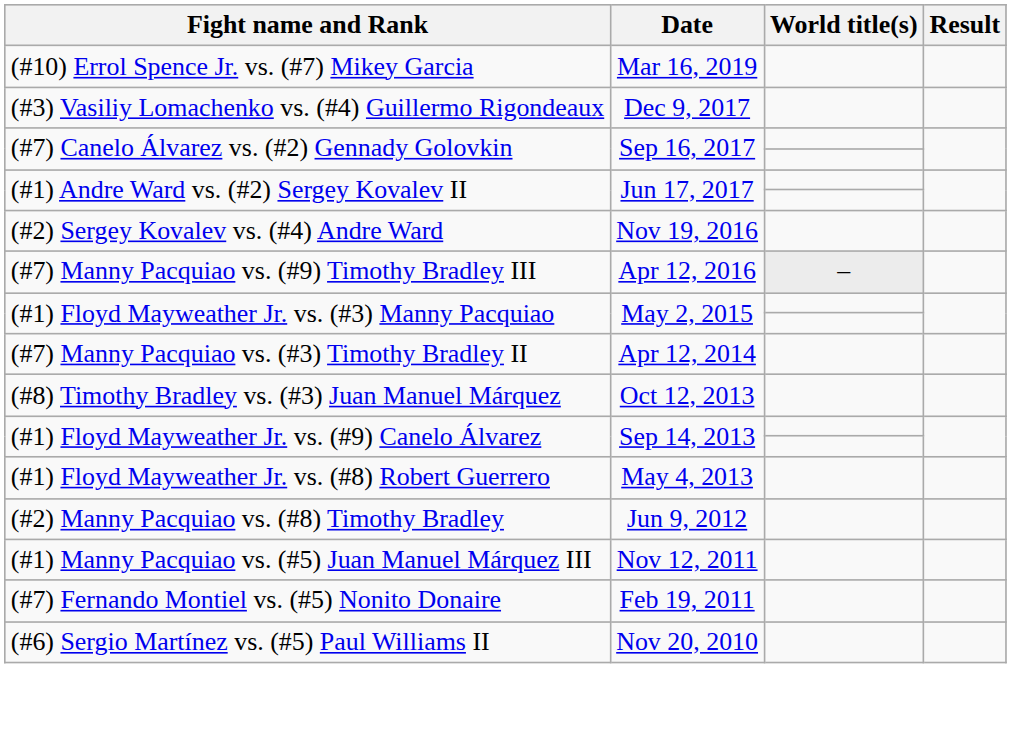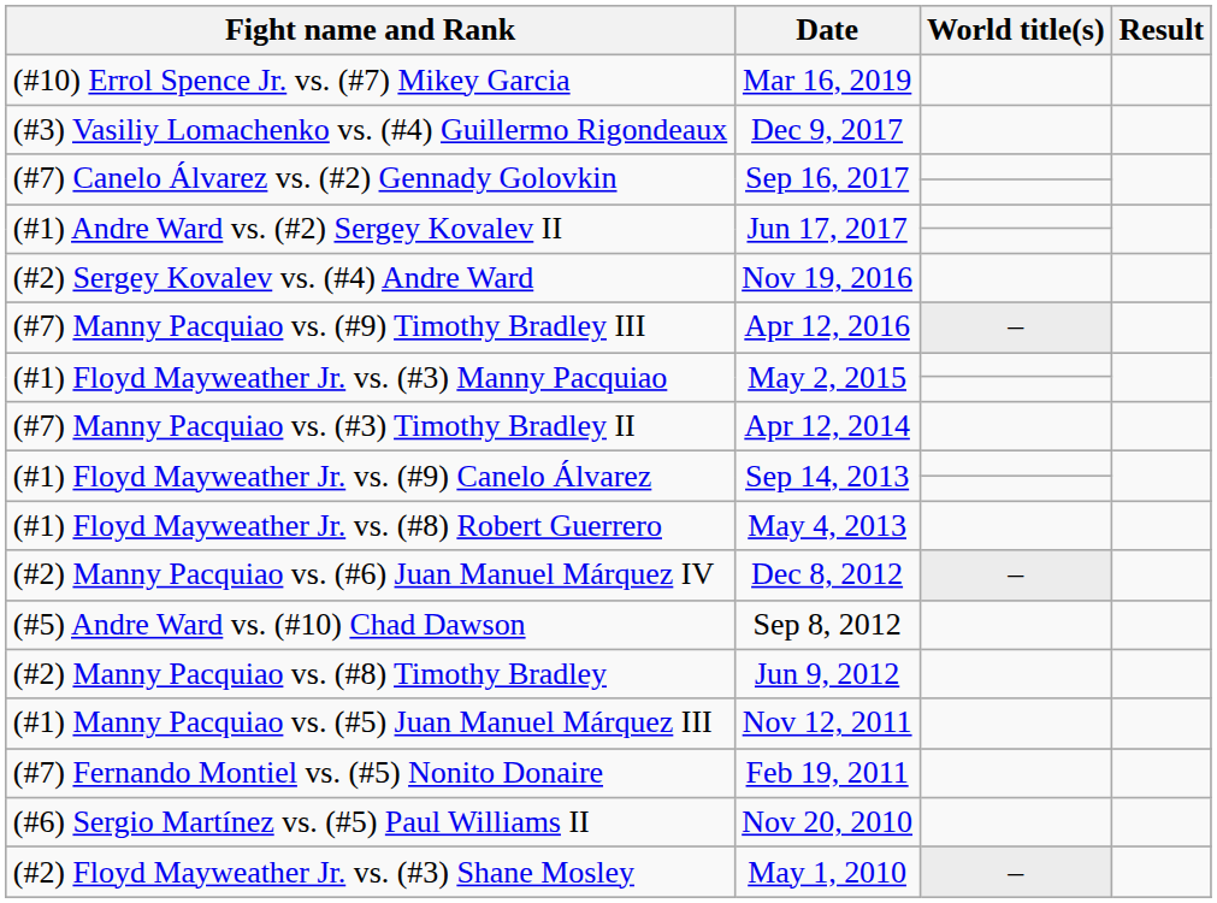 <table class="wikitable" style="text-align:center">
 <tr>
 <th>Fight name and Rank</th>
 <th>Date</th>
 <th>World title(s)</th>
 <th>Result</th>
 </tr>
 <tr>
 <td align=left>(#10) <a href='#'>Errol Spence Jr.</a> vs. (#7) <a href='#'>Mikey Garcia</a></td>
 <td><a href='#'>Mar 16, 2019</a></td>
 <td align=left></td>
 <td align=left></td>
 </tr>
 <tr>
 <td align=left>(#3) <a href='#'>Vasiliy Lomachenko</a> vs. (#4) <a href='#'>Guillermo Rigondeaux</a></td>
 <td><a href='#'>Dec 9, 2017</a></td>
 <td align=left></td>
 <td align=left></td>
 </tr>
 <tr>
 <td rowspan=2 align=left>(#7) <a href='#'>Canelo Álvarez</a> vs. (#2) <a href='#'>Gennady Golovkin</a></td>
 <td rowspan=2><a href='#'>Sep 16, 2017</a></td>
 <td align=left></td>
 <td rowspan=2 align=left></td>
 </tr>
 <tr>
 <td align=left></td>
 </tr>
 <tr>
 <td rowspan=2 align=left>(#1) <a href='#'>Andre Ward</a> vs. (#2) <a href='#'>Sergey Kovalev</a> II</td>
 <td rowspan=2><a href='#'>Jun 17, 2017</a></td>
 <td align=left></td>
 <td rowspan=2 align=left></td>
 </tr>
 <tr>
 <td align=left></td>
 </tr>
 <tr>
 <td align=left>(#2) <a href='#'>Sergey Kovalev</a> vs. (#4) <a href='#'>Andre Ward</a></td>
 <td><a href='#'>Nov 19, 2016</a></td>
 <td align=left></td>
 <td align=left></td>
 </tr>
 <tr>
 <td align=left>(#7) <a href='#'>Manny Pacquiao</a> vs. (#9) <a href='#'>Timothy Bradley</a> III</td>
 <td><a href='#'>Apr 12, 2016</a></td>
 <td bgcolor=#ECECEC>–</td>
 <td align=left></td>
 </tr>
 <tr>
 <td rowspan=2 align=left>(#1) <a href='#'>Floyd Mayweather Jr.</a> vs. (#3) <a href='#'>Manny Pacquiao</a></td>
 <td rowspan=2><a href='#'>May 2, 2015</a></td>
 <td align=left></td>
 <td rowspan=2 align=left></td>
 </tr>
 <tr>
 <td align=left></td>
 </tr>
 <tr>
 <td align=left>(#7) <a href='#'>Manny Pacquiao</a> vs. (#3) <a href='#'>Timothy Bradley</a> II</td>
 <td><a href='#'>Apr 12, 2014</a></td>
 <td align=left></td>
 <td align=left></td>
 </tr>
 <tr>
-<td align=left>(#8) <a href='#'>Timothy Bradley</a> vs. (#3) <a href='#'>Juan Manuel Márquez</a></td>
-<td><a href='#'>Oct 12, 2013</a></td>
-<td align=left></td>
-<td align=left></td>
-</tr>
-<tr>
 <td rowspan=2 align=left>(#1) <a href='#'>Floyd Mayweather Jr.</a> vs. (#9) <a href='#'>Canelo Álvarez</a></td>
 <td rowspan=2><a href='#'>Sep 14, 2013</a></td>
 <td align=left></td>
 <td rowspan=2 align=left></td>
 </tr>
 <tr>
 <td align=left></td>
 </tr>
 <tr>
 <td align=left>(#1) <a href='#'>Floyd Mayweather Jr.</a> vs. (#8) <a href='#'>Robert Guerrero</a></td>
 <td><a href='#'>May 4, 2013</a></td>
+<td align=left></td>
+<td align=left></td>
+</tr>
+<tr>
+<td align=left>(#2) <a href='#'>Manny Pacquiao</a> vs. (#6) <a href='#'>Juan Manuel Márquez</a> IV</td>
+<td><a href='#'>Dec 8, 2012</a></td>
+<td bgcolor=#ECECEC>–</td>
+<td align=left></td>
+</tr>
+<tr>
+<td align=left>(#5) <a href='#'>Andre Ward</a> vs. (#10) <a href='#'>Chad Dawson</a></td>
+<td>Sep 8, 2012</td>
 <td align=left></td>
 <td align=left></td>
 </tr>
 <tr>
 <td align=left>(#2) <a href='#'>Manny Pacquiao</a> vs. (#8) <a href='#'>Timothy Bradley</a></td>
 <td><a href='#'>Jun 9, 2012</a></td>
 <td align=left></td>
 <td align=left></td>
 </tr>
 <tr>
 <td align=left>(#1) <a href='#'>Manny Pacquiao</a> vs. (#5) <a href='#'>Juan Manuel Márquez</a> III</td>
 <td><a href='#'>Nov 12, 2011</a></td>
 <td align=left></td>
 <td align=left></td>
 </tr>
 <tr>
 <td align=left>(#7) <a href='#'>Fernando Montiel</a> vs. (#5) <a href='#'>Nonito Donaire</a></td>
 <td><a href='#'>Feb 19, 2011</a></td>
 <td align=left></td>
 <td align=left></td>
 </tr>
 <tr>
 <td align=left>(#6) <a href='#'>Sergio Martínez</a> vs. (#5) <a href='#'>Paul Williams</a> II</td>
 <td><a href='#'>Nov 20, 2010</a></td>
 <td align=left></td>
 <td align=left></td>
 </tr>
+<tr>
+<td align=left>(#2) <a href='#'>Floyd Mayweather Jr.</a> vs. (#3) <a href='#'>Shane Mosley</a></td>
+<td><a href='#'>May 1, 2010</a></td>
+<td bgcolor=#ECECEC>–</td>
+<td align=left></td>
+</tr>
 </table>
